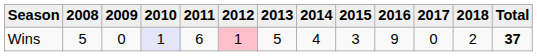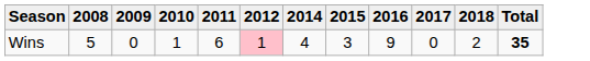 <table class="wikitable sortable">
 <tr bgcolor="efefef">
 <td><strong>Season</strong></td>
 <td><strong>2008</strong></td>
 <td><strong>2009</strong></td>
 <td><strong>2010</strong></td>
 <td><strong>2011</strong></td>
 <td><strong>2012</strong></td>
-<td><strong>2013</strong></td>
 <td><strong>2014</strong></td>
 <td><strong>2015</strong></td>
 <td><strong>2016</strong></td>
 <td><strong>2017</strong></td>
 <td><strong>2018</strong></td>
 <td><strong>Total</strong></td>
 </tr>
 <tr align="center">
 <td align="left">Wins</td>
 <td>5</td>
 <td>0</td>
-<td style="background: lavender;">1</td>
+<td>1</td>
 <td>6</td>
 <td style="background: pink;">1</td>
-<td>5</td>
 <td>4</td>
 <td>3</td>
 <td>9</td>
 <td>0</td>
 <td>2</td>
-<td><strong>37</strong></td>
+<td><strong>35</strong></td>
 </tr>
 </table>
